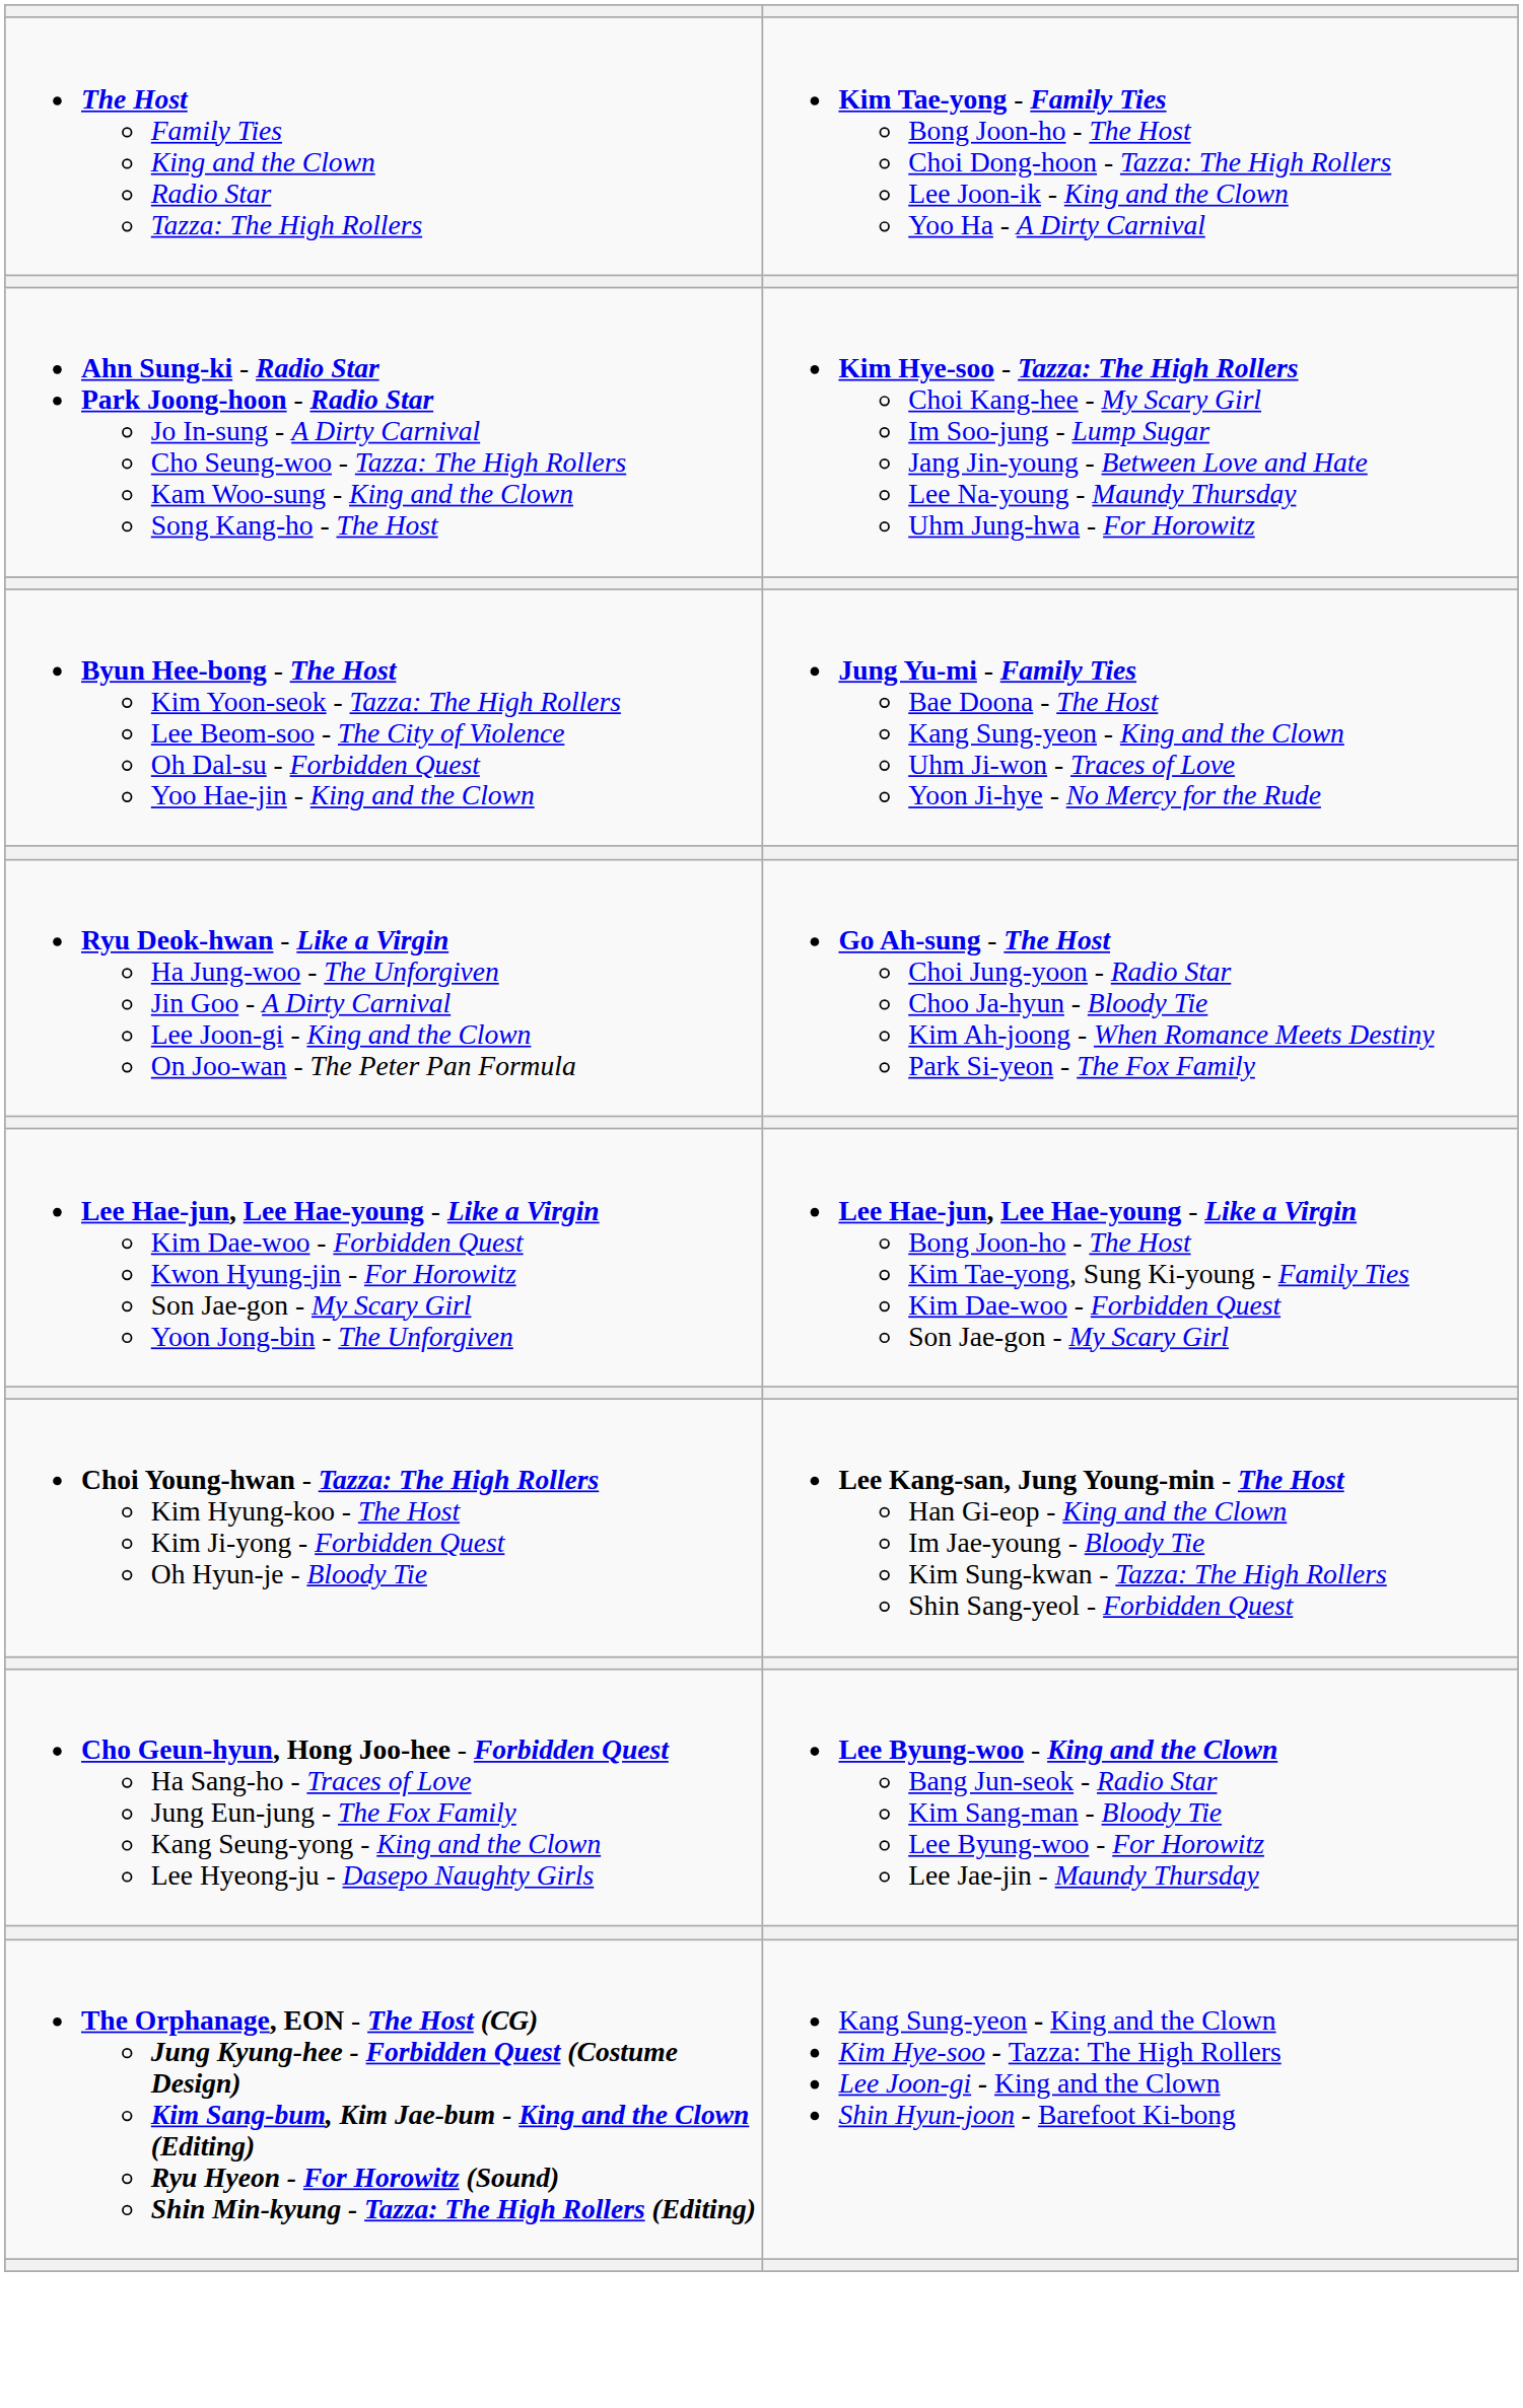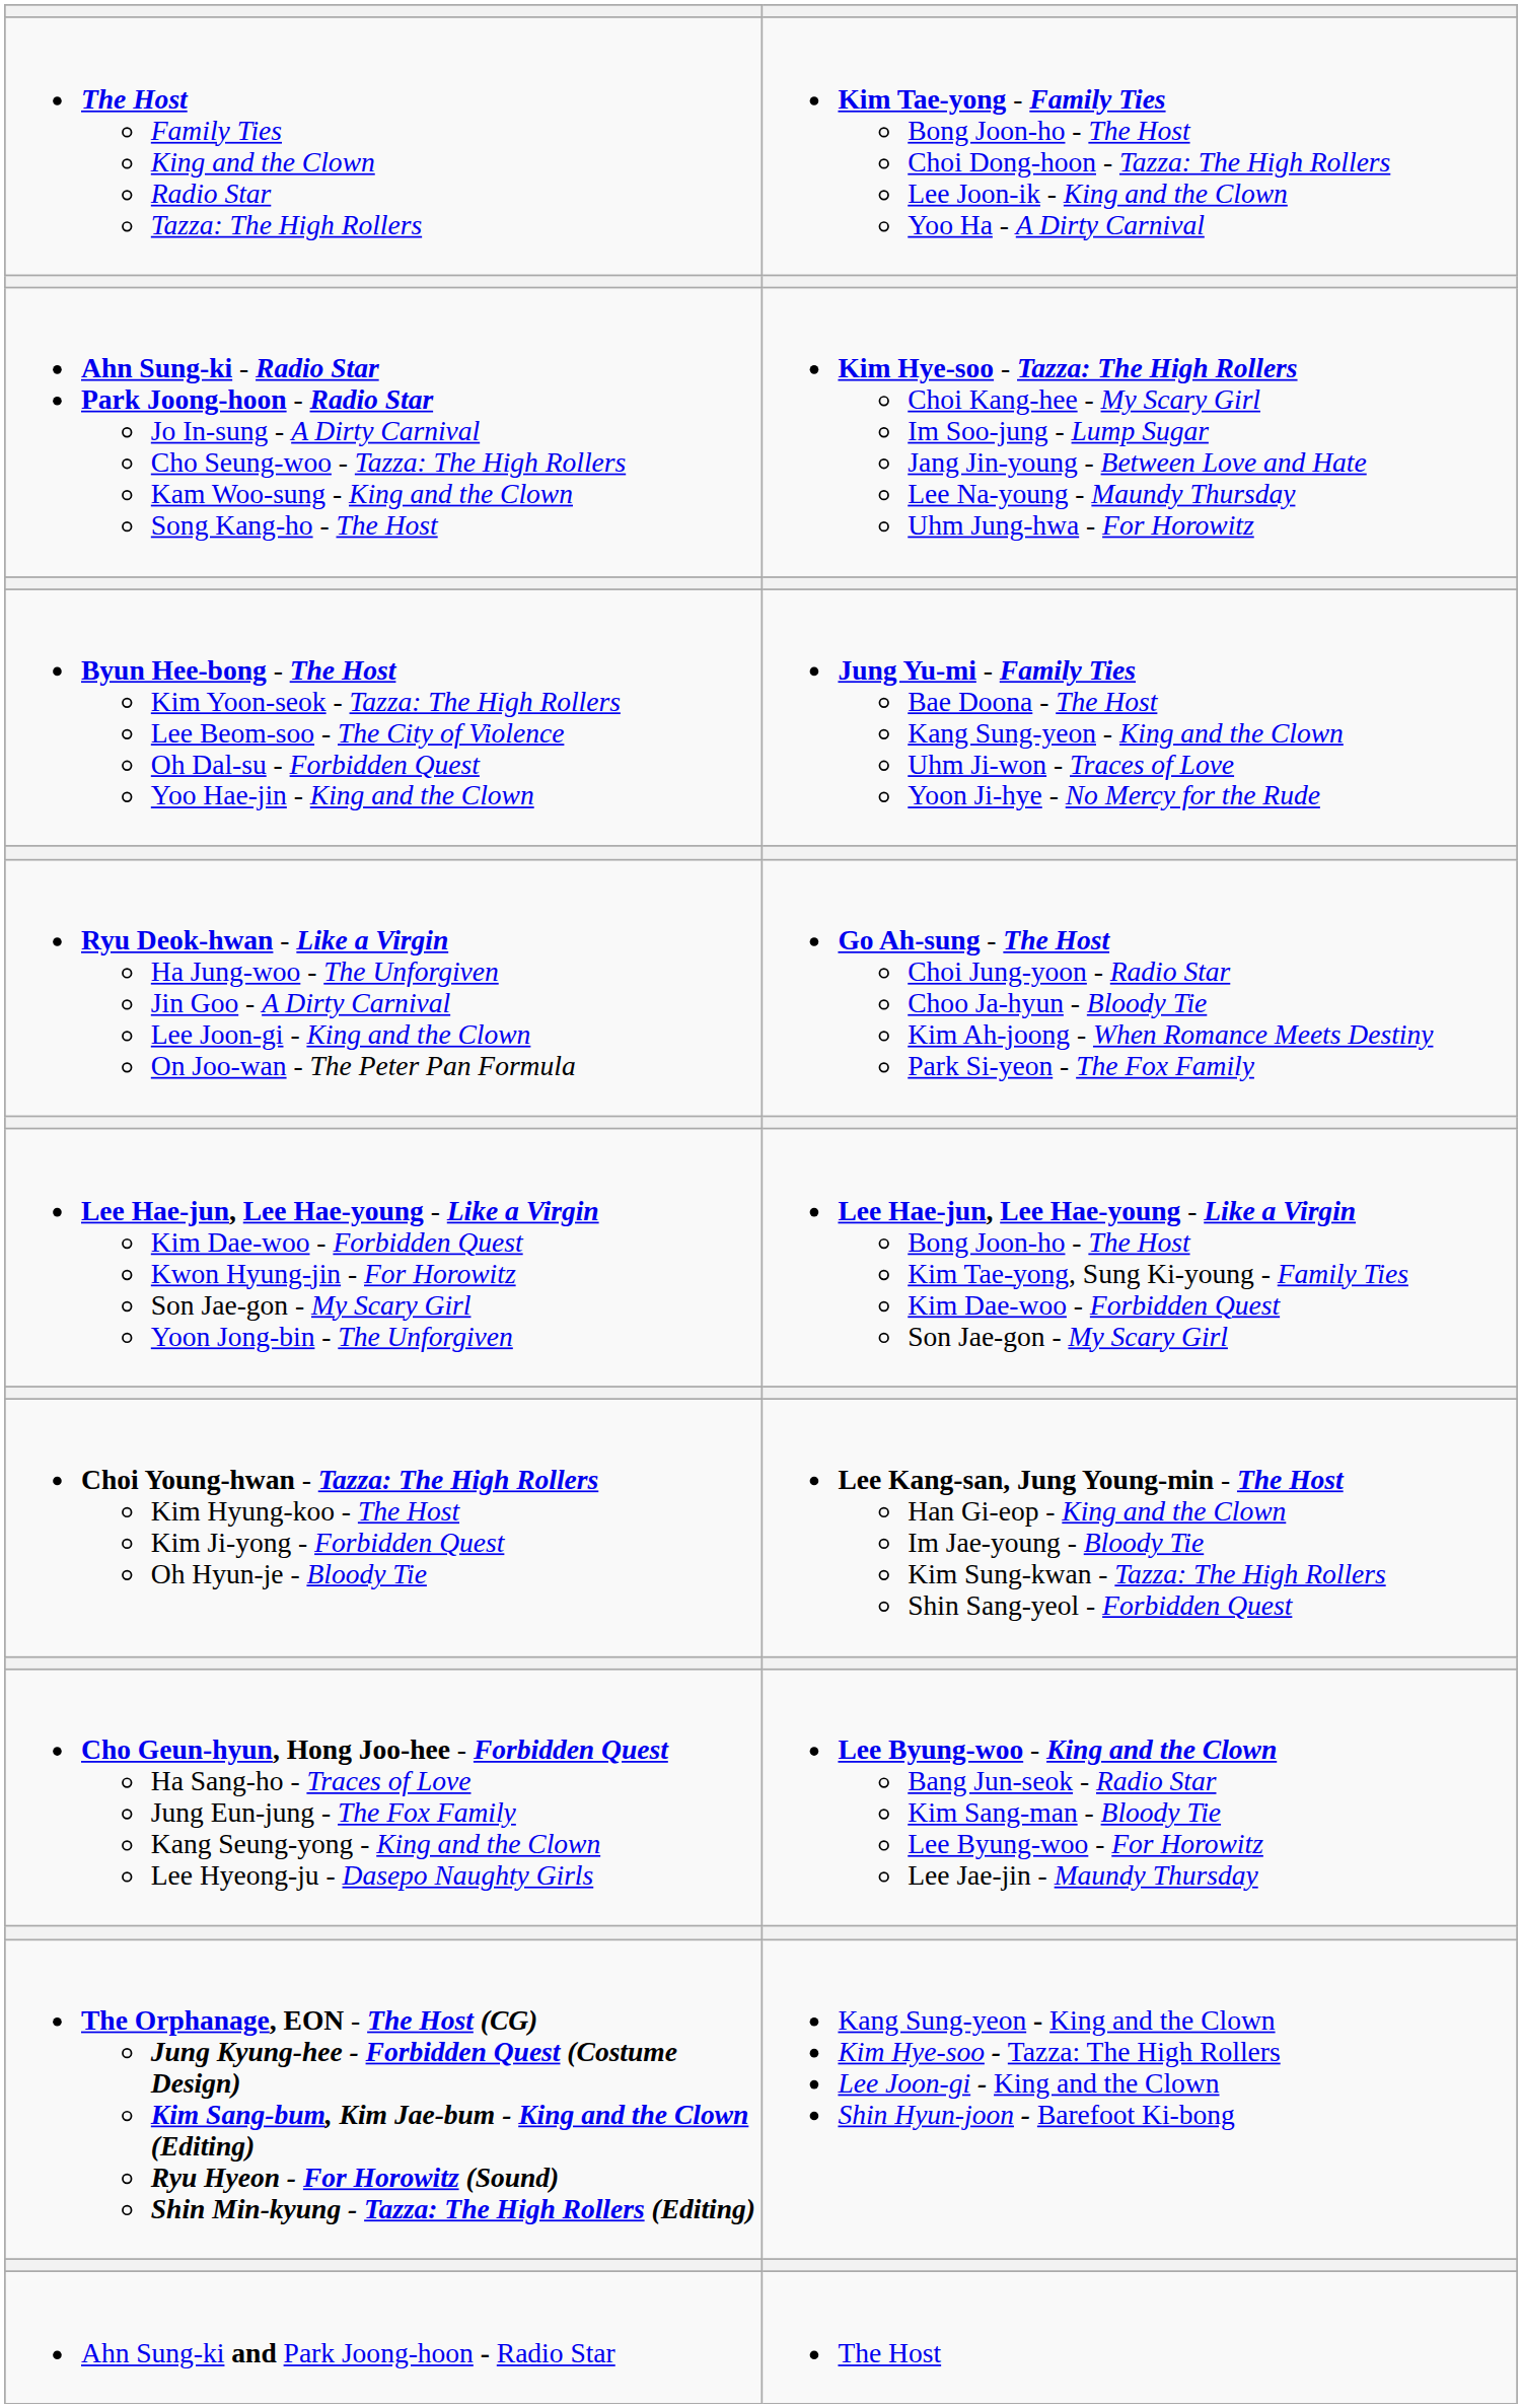 <table class=wikitable>
 <tr>
 <th style="width:500px;"></th>
 <th style="width:500px;"></th>
 </tr>
 <tr>
 <td valign="top"><br><ul><li><strong><em><a href='#'>The Host</a></em></strong><ul><li><em><a href='#'>Family Ties</a></em></li><li><em><a href='#'>King and the Clown</a></em></li><li><em><a href='#'>Radio Star</a></em></li><li><em><a href='#'>Tazza: The High Rollers</a></em></li></ul></li></ul></td>
 <td valign="top"><br><ul><li><strong><a href='#'>Kim Tae-yong</a></strong> - <strong><em><a href='#'>Family Ties</a></em></strong><ul><li><a href='#'>Bong Joon-ho</a> - <em><a href='#'>The Host</a></em></li><li><a href='#'>Choi Dong-hoon</a> - <em><a href='#'>Tazza: The High Rollers</a></em></li><li><a href='#'>Lee Joon-ik</a> - <em><a href='#'>King and the Clown</a></em></li><li><a href='#'>Yoo Ha</a> - <em><a href='#'>A Dirty Carnival</a></em></li></ul></li></ul></td>
 </tr>
 <tr>
 <th></th>
 <th></th>
 </tr>
 <tr>
 <td valign="top"><br><ul><li><strong><a href='#'>Ahn Sung-ki</a></strong> - <strong><em><a href='#'>Radio Star</a></em></strong></li><li><strong><a href='#'>Park Joong-hoon</a></strong> - <strong><em><a href='#'>Radio Star</a></em></strong><ul><li><a href='#'>Jo In-sung</a> - <em><a href='#'>A Dirty Carnival</a></em></li><li><a href='#'>Cho Seung-woo</a> - <em><a href='#'>Tazza: The High Rollers</a></em></li><li><a href='#'>Kam Woo-sung</a> - <em><a href='#'>King and the Clown</a></em></li><li><a href='#'>Song Kang-ho</a> - <em><a href='#'>The Host</a></em></li></ul></li></ul></td>
 <td valign="top"><br><ul><li><strong><a href='#'>Kim Hye-soo</a></strong> - <strong><em><a href='#'>Tazza: The High Rollers</a></em></strong><ul><li><a href='#'>Choi Kang-hee</a> - <em><a href='#'>My Scary Girl</a></em></li><li><a href='#'>Im Soo-jung</a> - <em><a href='#'>Lump Sugar</a></em></li><li><a href='#'>Jang Jin-young</a> - <em><a href='#'>Between Love and Hate</a></em></li><li><a href='#'>Lee Na-young</a> - <em><a href='#'>Maundy Thursday</a></em></li><li><a href='#'>Uhm Jung-hwa</a> - <em><a href='#'>For Horowitz</a></em></li></ul></li></ul></td>
 </tr>
 <tr>
 <th></th>
 <th></th>
 </tr>
 <tr>
 <td valign="top"><br><ul><li><strong><a href='#'>Byun Hee-bong</a></strong> - <strong><em><a href='#'>The Host</a></em></strong><ul><li><a href='#'>Kim Yoon-seok</a> - <em><a href='#'>Tazza: The High Rollers</a></em></li><li><a href='#'>Lee Beom-soo</a> - <em><a href='#'>The City of Violence</a></em></li><li><a href='#'>Oh Dal-su</a> - <em><a href='#'>Forbidden Quest</a></em></li><li><a href='#'>Yoo Hae-jin</a> - <em><a href='#'>King and the Clown</a></em></li></ul></li></ul></td>
 <td valign="top"><br><ul><li><strong><a href='#'>Jung Yu-mi</a></strong> - <strong><em><a href='#'>Family Ties</a></em></strong><ul><li><a href='#'>Bae Doona</a> - <em><a href='#'>The Host</a></em></li><li><a href='#'>Kang Sung-yeon</a> - <em><a href='#'>King and the Clown</a></em></li><li><a href='#'>Uhm Ji-won</a> - <em><a href='#'>Traces of Love</a></em></li><li><a href='#'>Yoon Ji-hye</a> - <em><a href='#'>No Mercy for the Rude</a></em></li></ul></li></ul></td>
 </tr>
 <tr>
 <th></th>
 <th></th>
 </tr>
 <tr>
 <td valign="top"><br><ul><li><strong><a href='#'>Ryu Deok-hwan</a></strong> - <strong><em><a href='#'>Like a Virgin</a></em></strong><ul><li><a href='#'>Ha Jung-woo</a> - <em><a href='#'>The Unforgiven</a></em></li><li><a href='#'>Jin Goo</a> - <em><a href='#'>A Dirty Carnival</a></em></li><li><a href='#'>Lee Joon-gi</a> - <em><a href='#'>King and the Clown</a></em></li><li><a href='#'>On Joo-wan</a> - <em>The Peter Pan Formula</em></li></ul></li></ul></td>
 <td valign="top"><br><ul><li><strong><a href='#'>Go Ah-sung</a></strong> - <strong><em><a href='#'>The Host</a></em></strong><ul><li><a href='#'>Choi Jung-yoon</a> - <em><a href='#'>Radio Star</a></em></li><li><a href='#'>Choo Ja-hyun</a> - <em><a href='#'>Bloody Tie</a></em></li><li><a href='#'>Kim Ah-joong</a> - <em><a href='#'>When Romance Meets Destiny</a></em></li><li><a href='#'>Park Si-yeon</a> - <em><a href='#'>The Fox Family</a></em></li></ul></li></ul></td>
 </tr>
 <tr>
 <th></th>
 <th></th>
 </tr>
 <tr>
 <td valign="top"><br><ul><li><strong><a href='#'>Lee Hae-jun</a>, <a href='#'>Lee Hae-young</a></strong>  - <strong><em><a href='#'>Like a Virgin</a></em></strong><ul><li><a href='#'>Kim Dae-woo</a> - <em><a href='#'>Forbidden Quest</a></em></li><li><a href='#'>Kwon Hyung-jin</a> - <em><a href='#'>For Horowitz</a></em></li><li>Son Jae-gon  - <em><a href='#'>My Scary Girl</a></em></li><li><a href='#'>Yoon Jong-bin</a> - <em><a href='#'>The Unforgiven</a></em></li></ul></li></ul></td>
 <td valign="top"><br><ul><li><strong><a href='#'>Lee Hae-jun</a>, <a href='#'>Lee Hae-young</a></strong> - <strong><em><a href='#'>Like a Virgin</a></em></strong><ul><li><a href='#'>Bong Joon-ho</a> - <em><a href='#'>The Host</a></em></li><li><a href='#'>Kim Tae-yong</a>, Sung Ki-young - <em><a href='#'>Family Ties</a></em></li><li><a href='#'>Kim Dae-woo</a> - <em><a href='#'>Forbidden Quest</a></em></li><li>Son Jae-gon - <em><a href='#'>My Scary Girl</a></em></li></ul></li></ul></td>
 </tr>
 <tr>
 <th></th>
 <th></th>
 </tr>
 <tr>
 <td valign="top"><br><ul><li><strong>Choi Young-hwan</strong> - <strong><em><a href='#'>Tazza: The High Rollers</a></em></strong><ul><li>Kim Hyung-koo - <em><a href='#'>The Host</a></em></li><li>Kim Ji-yong - <em><a href='#'>Forbidden Quest</a></em></li><li>Oh Hyun-je - <em><a href='#'>Bloody Tie</a></em></li></ul></li></ul></td>
 <td valign="top"><br><ul><li><strong>Lee Kang-san, Jung Young-min</strong> - <strong><em><a href='#'>The Host</a></em></strong><ul><li>Han Gi-eop - <em><a href='#'>King and the Clown</a></em></li><li>Im Jae-young - <em><a href='#'>Bloody Tie</a></em></li><li>Kim Sung-kwan - <em><a href='#'>Tazza: The High Rollers</a></em></li><li>Shin Sang-yeol - <em><a href='#'>Forbidden Quest</a></em></li></ul></li></ul></td>
 </tr>
 <tr>
 <th></th>
 <th></th>
 </tr>
 <tr>
 <td valign="top"><br><ul><li><strong><a href='#'>Cho Geun-hyun</a>, Hong Joo-hee</strong> - <strong><em><a href='#'>Forbidden Quest</a></em></strong><ul><li>Ha Sang-ho - <em><a href='#'>Traces of Love</a></em></li><li>Jung Eun-jung - <em><a href='#'>The Fox Family</a></em></li><li>Kang Seung-yong - <em><a href='#'>King and the Clown</a></em></li><li>Lee Hyeong-ju - <em><a href='#'>Dasepo Naughty Girls</a></em></li></ul></li></ul></td>
 <td valign="top"><br><ul><li><strong><a href='#'>Lee Byung-woo</a></strong> - <strong><em><a href='#'>King and the Clown</a></em></strong><ul><li><a href='#'>Bang Jun-seok</a> - <em><a href='#'>Radio Star</a></em></li><li><a href='#'>Kim Sang-man</a> - <em><a href='#'>Bloody Tie</a></em></li><li><a href='#'>Lee Byung-woo</a> - <em><a href='#'>For Horowitz</a></em></li><li>Lee Jae-jin - <em><a href='#'>Maundy Thursday</a></em></li></ul></li></ul></td>
 </tr>
 <tr>
 <th></th>
 <th></th>
 </tr>
 <tr>
 <td valign="top"><br><ul><li><strong><a href='#'>The Orphanage</a>, EON</strong> - <strong><em><a href='#'>The Host</a><em> (CG)<strong><ul><li>Jung Kyung-hee - </em><a href='#'>Forbidden Quest</a><em> (Costume Design)</li><li><a href='#'>Kim Sang-bum</a>, Kim Jae-bum - </em><a href='#'>King and the Clown</a><em> (Editing)</li><li>Ryu Hyeon - </em><a href='#'>For Horowitz</a><em> (Sound)</li><li>Shin Min-kyung - </em><a href='#'>Tazza: The High Rollers</a><em> (Editing)</li></ul></li></ul></td>
 <td valign="top"><br><ul><li></strong><a href='#'>Kang Sung-yeon</a><strong> - </em></strong><a href='#'>King and the Clown</a><strong><em></li><li></strong><a href='#'>Kim Hye-soo</a><strong> - </em></strong><a href='#'>Tazza: The High Rollers</a><strong><em></li><li></strong><a href='#'>Lee Joon-gi</a><strong> - </em></strong><a href='#'>King and the Clown</a><strong><em></li><li></strong><a href='#'>Shin Hyun-joon</a><strong> - </em></strong><a href='#'>Barefoot Ki-bong</a><strong><em></li></ul></td>
 </tr>
 <tr>
 <th></th>
 <th></th>
 </tr>
+<tr>
+<td valign="top"><br><ul><li></strong><a href='#'>Ahn Sung-ki</a><strong> and </strong><a href='#'>Park Joong-hoon</a><strong> - </em></strong><a href='#'>Radio Star</a><strong><em></li></ul></td>
+<td valign="top"><br><ul><li></em></strong><a href='#'>The Host</a><strong><em></li></ul></td>
+</tr>
 </table>
